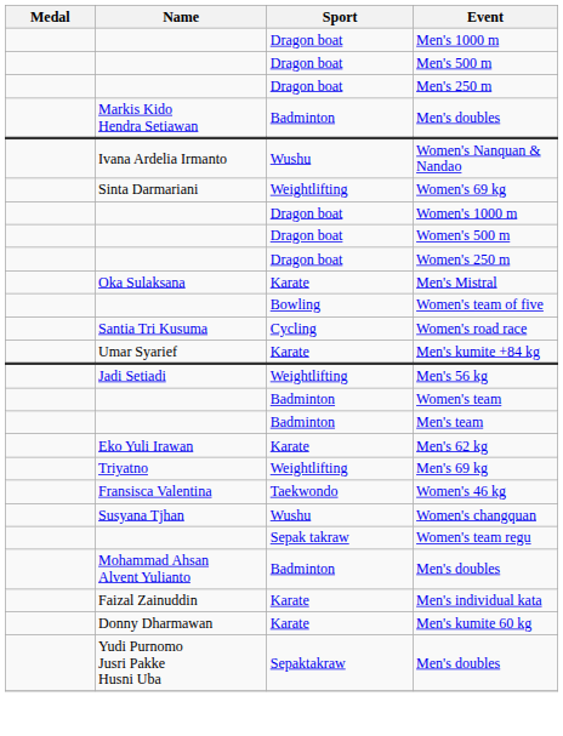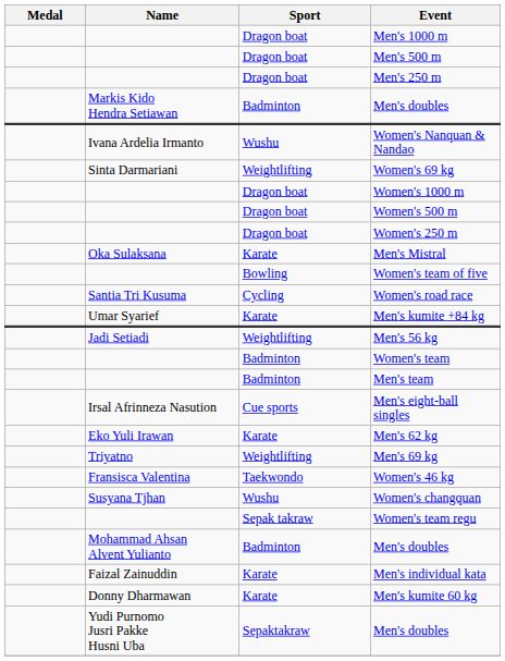 <table class="wikitable sortable">
 <tr>
 <th style="width:6em">Medal</th>
 <th style="width:12em">Name</th>
 <th style="width:10em">Sport</th>
 <th style="width:10em">Event</th>
 </tr>
 <tr>
 <td></td>
 <td></td>
 <td> <a href='#'>Dragon boat</a></td>
 <td><a href='#'>Men's 1000 m</a></td>
 </tr>
 <tr>
 <td></td>
 <td></td>
 <td> <a href='#'>Dragon boat</a></td>
 <td><a href='#'>Men's 500 m</a></td>
 </tr>
 <tr>
 <td></td>
 <td></td>
 <td> <a href='#'>Dragon boat</a></td>
 <td><a href='#'>Men's 250 m</a></td>
 </tr>
 <tr>
 <td></td>
 <td><a href='#'>Markis Kido</a><br><a href='#'>Hendra Setiawan</a></td>
 <td> <a href='#'>Badminton</a></td>
 <td><a href='#'>Men's doubles</a></td>
 </tr>
 <tr style="border-top: 3px solid #333333;">
 <td></td>
 <td>Ivana Ardelia Irmanto</td>
 <td> <a href='#'>Wushu</a></td>
 <td><a href='#'>Women's Nanquan & Nandao</a></td>
 </tr>
 <tr>
 <td></td>
 <td>Sinta Darmariani</td>
 <td> <a href='#'>Weightlifting</a></td>
 <td><a href='#'>Women's 69 kg</a></td>
 </tr>
 <tr>
 <td></td>
 <td></td>
 <td> <a href='#'>Dragon boat</a></td>
 <td><a href='#'>Women's 1000 m</a></td>
 </tr>
 <tr>
 <td></td>
 <td></td>
 <td> <a href='#'>Dragon boat</a></td>
 <td><a href='#'>Women's 500 m</a></td>
 </tr>
 <tr>
 <td></td>
 <td></td>
 <td> <a href='#'>Dragon boat</a></td>
 <td><a href='#'>Women's 250 m</a></td>
 </tr>
 <tr>
 <td></td>
 <td><a href='#'>Oka Sulaksana</a></td>
 <td> <a href='#'>Karate</a></td>
 <td><a href='#'>Men's Mistral</a></td>
 </tr>
 <tr>
 <td></td>
 <td></td>
 <td> <a href='#'>Bowling</a></td>
 <td><a href='#'>Women's team of five</a></td>
 </tr>
 <tr>
 <td></td>
 <td><a href='#'>Santia Tri Kusuma</a></td>
 <td> <a href='#'>Cycling</a></td>
 <td><a href='#'>Women's road race</a></td>
 </tr>
 <tr>
 <td></td>
 <td>Umar Syarief</td>
 <td> <a href='#'>Karate</a></td>
 <td><a href='#'>Men's kumite +84 kg</a></td>
 </tr>
 <tr style="border-top: 3px solid #333333;">
 <td></td>
 <td><a href='#'>Jadi Setiadi</a></td>
 <td> <a href='#'>Weightlifting</a></td>
 <td><a href='#'>Men's 56 kg</a></td>
 </tr>
 <tr>
 <td></td>
 <td></td>
 <td> <a href='#'>Badminton</a></td>
 <td><a href='#'>Women's team</a></td>
 </tr>
 <tr>
 <td></td>
 <td></td>
 <td> <a href='#'>Badminton</a></td>
 <td><a href='#'>Men's team</a></td>
 </tr>
 <tr>
 <td></td>
+<td>Irsal Afrinneza Nasution</td>
+<td> <a href='#'>Cue sports</a></td>
+<td><a href='#'>Men's eight-ball singles</a></td>
+</tr>
+<tr>
+<td></td>
 <td><a href='#'>Eko Yuli Irawan</a></td>
 <td> <a href='#'>Karate</a></td>
 <td><a href='#'>Men's 62 kg</a></td>
 </tr>
 <tr>
 <td></td>
 <td><a href='#'>Triyatno</a></td>
 <td> <a href='#'>Weightlifting</a></td>
 <td><a href='#'>Men's 69 kg</a></td>
 </tr>
 <tr>
 <td></td>
 <td><a href='#'>Fransisca Valentina</a></td>
 <td> <a href='#'>Taekwondo</a></td>
 <td><a href='#'>Women's 46 kg</a></td>
 </tr>
 <tr>
 <td></td>
 <td><a href='#'>Susyana Tjhan</a></td>
 <td> <a href='#'>Wushu</a></td>
 <td><a href='#'>Women's changquan</a></td>
 </tr>
 <tr>
 <td></td>
 <td></td>
 <td> <a href='#'>Sepak takraw</a></td>
 <td><a href='#'>Women's team regu</a></td>
 </tr>
 <tr>
 <td></td>
 <td><a href='#'>Mohammad Ahsan</a><br><a href='#'>Alvent Yulianto</a></td>
 <td> <a href='#'>Badminton</a></td>
 <td><a href='#'>Men's doubles</a></td>
 </tr>
 <tr>
 <td></td>
 <td>Faizal Zainuddin</td>
 <td> <a href='#'>Karate</a></td>
 <td><a href='#'>Men's individual kata</a></td>
 </tr>
 <tr>
 <td></td>
 <td>Donny Dharmawan</td>
 <td> <a href='#'>Karate</a></td>
 <td><a href='#'>Men's kumite 60 kg</a></td>
 </tr>
 <tr>
 <td></td>
 <td>Yudi Purnomo <br> Jusri Pakke <br> Husni Uba</td>
 <td> <a href='#'>Sepaktakraw</a></td>
 <td><a href='#'>Men's doubles</a></td>
 </tr>
 <tr>
 </tr>
 </table>
